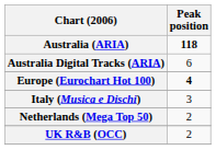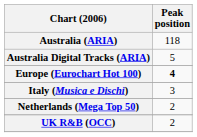 <table class="wikitable sortable plainrowheaders" style="text-align:center;">
 <tr>
 <th>Chart (2006)</th>
 <th>Peak<br>position</th>
 </tr>
 <tr>
 <th scope="row">Australia (<a href='#'>ARIA</a>)</th>
-<td align="center"><strong>118</strong></td>
+<td align="center">118</td>
 </tr>
 <tr>
 <th scope="row">Australia Digital Tracks (<a href='#'>ARIA</a>)</th>
-<td>6</td>
+<td>5</td>
 </tr>
 <tr>
 </tr>
 <tr>
 </tr>
 <tr>
 </tr>
 <tr>
 </tr>
 <tr>
 </tr>
 <tr>
 </tr>
 <tr>
 <th scope="row">Europe (<a href='#'>Eurochart Hot 100</a>)</th>
 <td><strong>4</strong></td>
 </tr>
 <tr>
 </tr>
 <tr>
 </tr>
 <tr>
 </tr>
 <tr>
 </tr>
 <tr>
 </tr>
 <tr>
 <th scope="row">Italy (<em><a href='#'>Musica e Dischi</a></em>)</th>
 <td>3</td>
 </tr>
 <tr>
 </tr>
 <tr>
 <th scope="row">Netherlands (<a href='#'>Mega Top 50</a>)</th>
 <td>2</td>
 </tr>
 <tr>
 </tr>
 <tr>
 </tr>
 <tr>
 </tr>
 <tr>
 </tr>
 <tr>
 </tr>
 <tr>
 </tr>
 <tr>
 <th scope="row"><a href='#'>UK R&B</a> (<a href='#'>OCC</a>)</th>
 <td align="center">2</td>
 </tr>
 <tr>
 </tr>
 <tr>
 </tr>
 <tr>
 </tr>
 </table>
